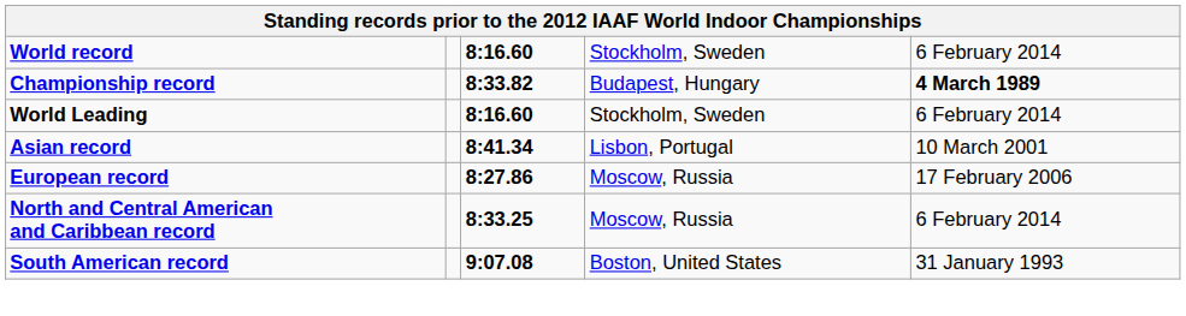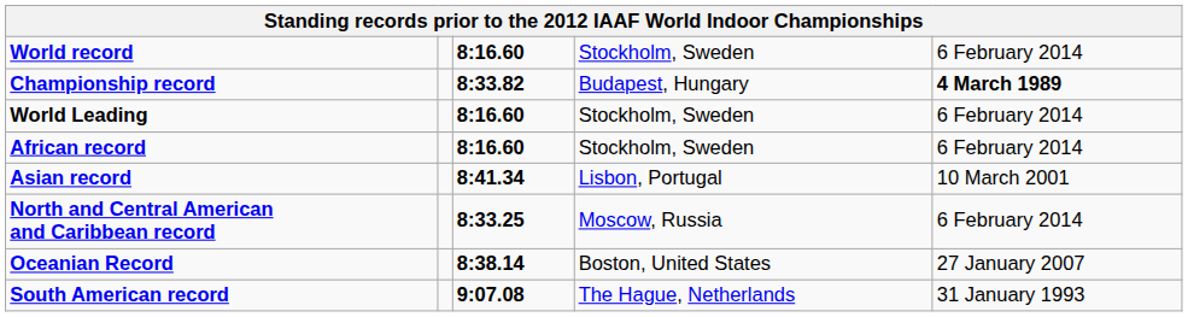 <table class="wikitable" width=75%>
 <tr>
 <th colspan="5">Standing records prior to the 2012 IAAF World Indoor Championships</th>
 </tr>
 <tr>
 <td><strong><a href='#'>World record</a></strong></td>
 <td></td>
 <td><strong>8:16.60</strong></td>
 <td><a href='#'>Stockholm</a>, Sweden</td>
 <td>6 February 2014</td>
 </tr>
 <tr>
 <td><strong><a href='#'>Championship record</a></strong></td>
 <td></td>
 <td><strong>8:33.82</strong></td>
 <td><a href='#'>Budapest</a>, Hungary</td>
 <td><strong>4 March 1989</strong></td>
 </tr>
 <tr>
 <td><strong>World Leading</strong></td>
 <td></td>
 <td><strong>8:16.60</strong></td>
 <td>Stockholm, Sweden</td>
 <td>6 February 2014</td>
 </tr>
 <tr>
+<td><strong><a href='#'>African record</a></strong></td>
+<td></td>
+<td><strong>8:16.60</strong></td>
+<td>Stockholm, Sweden</td>
+<td>6 February 2014</td>
+</tr>
+<tr>
 <td><strong><a href='#'>Asian record</a></strong></td>
 <td></td>
 <td><strong>8:41.34</strong></td>
 <td><a href='#'>Lisbon</a>, Portugal</td>
 <td>10 March 2001</td>
-</tr>
-<tr>
-<td><strong><a href='#'>European record</a></strong></td>
-<td></td>
-<td><strong>8:27.86</strong></td>
-<td><a href='#'>Moscow</a>, Russia</td>
-<td>17 February 2006</td>
 </tr>
 <tr>
 <td><strong><a href='#'>North and Central American <br>and Caribbean record</a></strong></td>
 <td></td>
 <td><strong>8:33.25</strong></td>
 <td><a href='#'>Moscow</a>, Russia</td>
 <td>6 February 2014</td>
 </tr>
 <tr>
+<td><strong><a href='#'>Oceanian Record</a></strong></td>
+<td></td>
+<td><strong>8:38.14</strong></td>
+<td>Boston, United States</td>
+<td>27 January 2007</td>
+</tr>
+<tr>
 <td><strong><a href='#'>South American record</a></strong></td>
 <td></td>
 <td><strong>9:07.08</strong></td>
-<td><a href='#'>Boston</a>, United States</td>
+<td><a href='#'>The Hague</a>, <a href='#'>Netherlands</a></td>
 <td>31 January 1993</td>
 </tr>
 </table>
